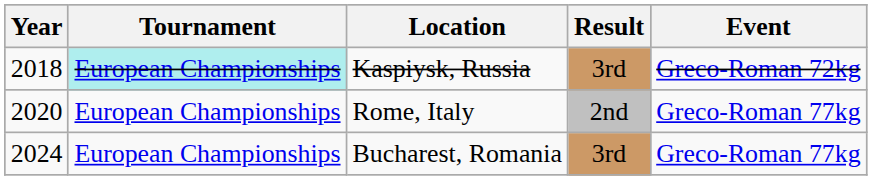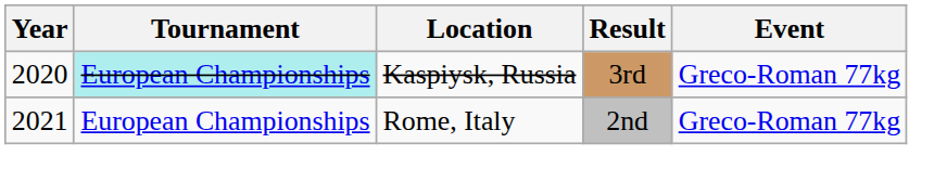 <table class="wikitable" style="font-size:95%;">
 <tr>
 <th>Year</th>
 <th>Tournament</th>
 <th>Location</th>
 <th>Result</th>
 <th>Event</th>
 </tr>
 <tr>
-<td>2018</td>
+<td>2020</td>
 <td style="background: paleturquoise;"><s><a href='#'>European Championships</a></s></td>
 <td><s>Kaspiysk, Russia</s></td>
 <td align="center" bgcolor="cc9966">3rd</td>
-<td><s><a href='#'>Greco-Roman 72kg</a></s></td>
+<td><a href='#'>Greco-Roman 77kg</a></td>
 </tr>
 <tr>
-<td>2020</td>
+<td>2021</td>
 <td><a href='#'>European Championships</a></td>
 <td>Rome, Italy</td>
 <td align="center" bgcolor="silver">2nd</td>
 <td><a href='#'>Greco-Roman 77kg</a></td>
 </tr>
-<tr>
-<td>2024</td>
-<td><a href='#'>European Championships</a></td>
-<td>Bucharest, Romania</td>
-<td align="center" bgcolor="cc9966">3rd</td>
-<td><a href='#'>Greco-Roman 77kg</a></td>
-</tr>
 </table>
